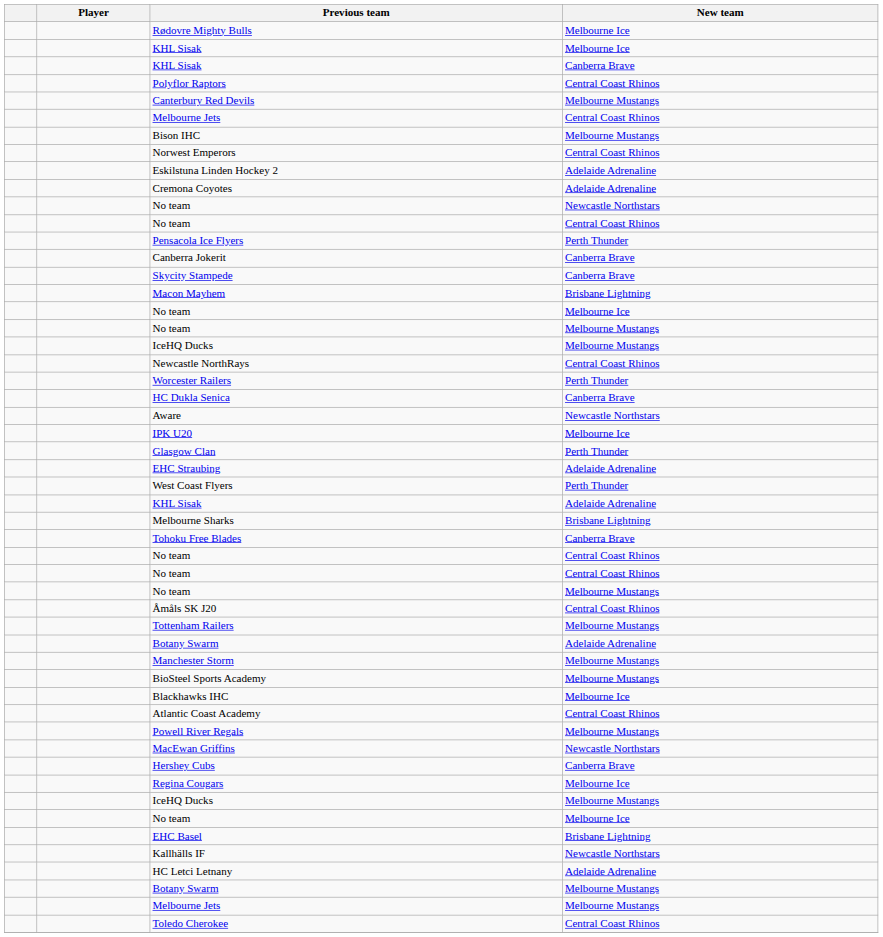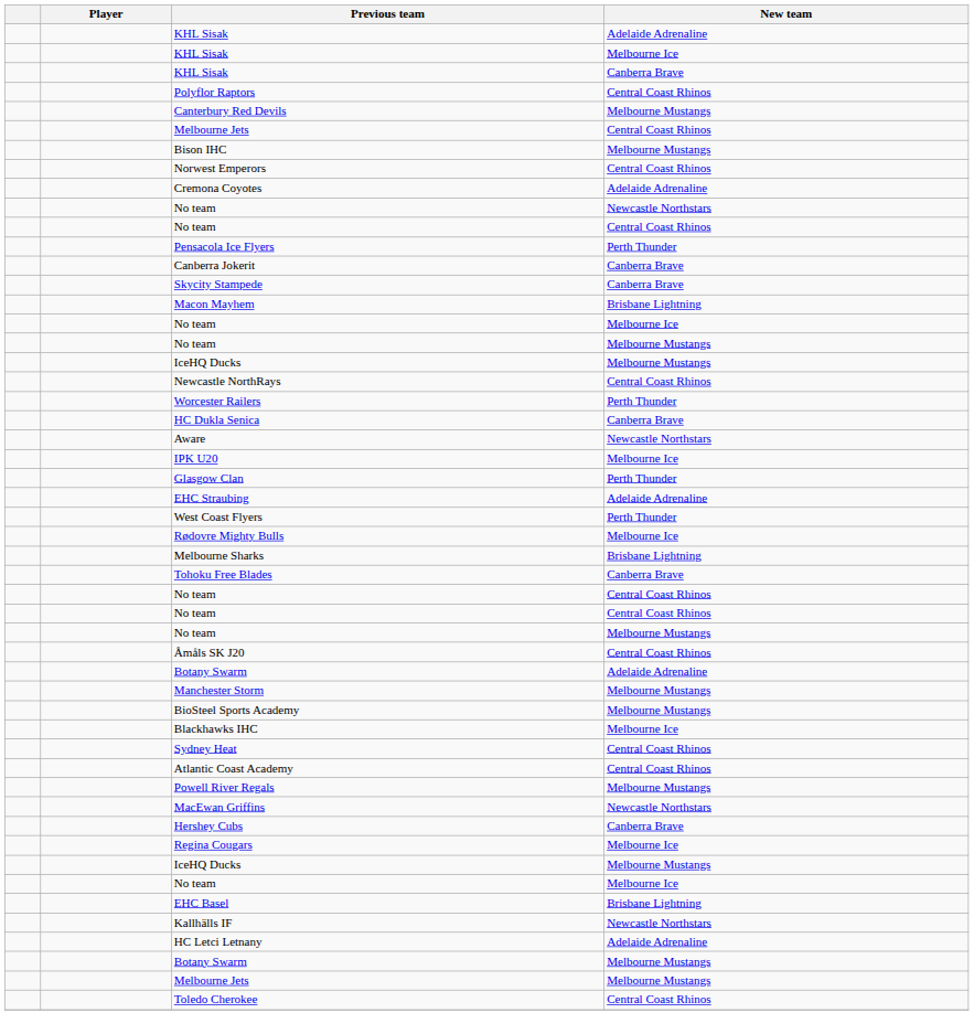 <table class="sortable wikitable" width=80% font-size=90%>
 <tr>
 <th width=40></th>
 <th>Player</th>
 <th>Previous team</th>
 <th>New team</th>
 </tr>
 <tr>
 <td align="center"></td>
 <td></td>
-<td><a href='#'>Rødovre Mighty Bulls</a></td>
-<td><a href='#'>Melbourne Ice</a></td>
+<td><a href='#'>KHL Sisak</a></td>
+<td><a href='#'>Adelaide Adrenaline</a></td>
 </tr>
 <tr>
 <td align="center"></td>
 <td></td>
 <td><a href='#'>KHL Sisak</a></td>
 <td><a href='#'>Melbourne Ice</a></td>
 </tr>
 <tr>
 <td align="center"></td>
 <td></td>
 <td><a href='#'>KHL Sisak</a></td>
 <td><a href='#'>Canberra Brave</a></td>
 </tr>
 <tr>
 <td align="center"></td>
 <td></td>
 <td><a href='#'>Polyflor Raptors</a></td>
 <td><a href='#'>Central Coast Rhinos</a></td>
 </tr>
 <tr>
 <td align="center"></td>
 <td></td>
 <td><a href='#'>Canterbury Red Devils</a></td>
 <td><a href='#'>Melbourne Mustangs</a></td>
 </tr>
 <tr>
 <td align="center"></td>
 <td></td>
 <td><a href='#'>Melbourne Jets</a></td>
 <td><a href='#'>Central Coast Rhinos</a></td>
 </tr>
 <tr>
 <td align="center"></td>
 <td></td>
 <td>Bison IHC</td>
 <td><a href='#'>Melbourne Mustangs</a></td>
 </tr>
 <tr>
 <td align="center"></td>
 <td></td>
 <td>Norwest Emperors</td>
 <td><a href='#'>Central Coast Rhinos</a></td>
-</tr>
-<tr>
-<td align="center"></td>
-<td></td>
-<td>Eskilstuna Linden Hockey 2</td>
-<td><a href='#'>Adelaide Adrenaline</a></td>
 </tr>
 <tr>
 <td align="center"></td>
 <td></td>
 <td>Cremona Coyotes</td>
 <td><a href='#'>Adelaide Adrenaline</a></td>
 </tr>
 <tr>
 <td align="center"></td>
 <td></td>
 <td>No team</td>
 <td><a href='#'>Newcastle Northstars</a></td>
 </tr>
 <tr>
 <td align="center"></td>
 <td></td>
 <td>No team</td>
 <td><a href='#'>Central Coast Rhinos</a></td>
 </tr>
 <tr>
 <td align="center"></td>
 <td></td>
 <td><a href='#'>Pensacola Ice Flyers</a></td>
 <td><a href='#'>Perth Thunder</a></td>
 </tr>
 <tr>
 <td align="center"></td>
 <td></td>
 <td>Canberra Jokerit</td>
 <td><a href='#'>Canberra Brave</a></td>
 </tr>
 <tr>
 <td align="center"></td>
 <td></td>
 <td><a href='#'>Skycity Stampede</a></td>
 <td><a href='#'>Canberra Brave</a></td>
 </tr>
 <tr>
 <td align="center"></td>
 <td></td>
 <td><a href='#'>Macon Mayhem</a></td>
 <td><a href='#'>Brisbane Lightning</a></td>
 </tr>
 <tr>
 <td align="center"></td>
 <td></td>
 <td>No team</td>
 <td><a href='#'>Melbourne Ice</a></td>
 </tr>
 <tr>
 <td align="center"></td>
 <td></td>
 <td>No team</td>
 <td><a href='#'>Melbourne Mustangs</a></td>
 </tr>
 <tr>
 <td align="center"></td>
 <td></td>
 <td>IceHQ Ducks</td>
 <td><a href='#'>Melbourne Mustangs</a></td>
 </tr>
 <tr>
 <td align="center"></td>
 <td></td>
 <td>Newcastle NorthRays</td>
 <td><a href='#'>Central Coast Rhinos</a></td>
 </tr>
 <tr>
 <td align="center"></td>
 <td></td>
 <td><a href='#'>Worcester Railers</a></td>
 <td><a href='#'>Perth Thunder</a></td>
 </tr>
 <tr>
 <td align="center"></td>
 <td></td>
 <td><a href='#'>HC Dukla Senica</a></td>
 <td><a href='#'>Canberra Brave</a></td>
 </tr>
 <tr>
 <td align="center"></td>
 <td></td>
 <td>Aware</td>
 <td><a href='#'>Newcastle Northstars</a></td>
 </tr>
 <tr>
 <td align="center"></td>
 <td></td>
 <td><a href='#'>IPK U20</a></td>
 <td><a href='#'>Melbourne Ice</a></td>
 </tr>
 <tr>
 <td align="center"></td>
 <td></td>
 <td><a href='#'>Glasgow Clan</a></td>
 <td><a href='#'>Perth Thunder</a></td>
 </tr>
 <tr>
 <td align="center"></td>
 <td></td>
 <td><a href='#'>EHC Straubing</a></td>
 <td><a href='#'>Adelaide Adrenaline</a></td>
 </tr>
 <tr>
 <td align="center"></td>
 <td></td>
 <td>West Coast Flyers</td>
 <td><a href='#'>Perth Thunder</a></td>
 </tr>
 <tr>
 <td align="center"></td>
 <td></td>
-<td><a href='#'>KHL Sisak</a></td>
-<td><a href='#'>Adelaide Adrenaline</a></td>
+<td><a href='#'>Rødovre Mighty Bulls</a></td>
+<td><a href='#'>Melbourne Ice</a></td>
 </tr>
 <tr>
 <td align="center"></td>
 <td></td>
 <td>Melbourne Sharks</td>
 <td><a href='#'>Brisbane Lightning</a></td>
 </tr>
 <tr>
 <td align="center"></td>
 <td></td>
 <td><a href='#'>Tohoku Free Blades</a></td>
 <td><a href='#'>Canberra Brave</a></td>
 </tr>
 <tr>
 <td align="center"></td>
 <td></td>
 <td>No team</td>
 <td><a href='#'>Central Coast Rhinos</a></td>
 </tr>
 <tr>
 <td align="center"></td>
 <td></td>
 <td>No team</td>
 <td><a href='#'>Central Coast Rhinos</a></td>
 </tr>
 <tr>
 <td align="center"></td>
 <td></td>
 <td>No team</td>
 <td><a href='#'>Melbourne Mustangs</a></td>
 </tr>
 <tr>
 <td align="center"></td>
 <td></td>
 <td>Åmåls SK J20</td>
 <td><a href='#'>Central Coast Rhinos</a></td>
 </tr>
 <tr>
 <td align="center"></td>
 <td></td>
-<td><a href='#'>Tottenham Railers</a></td>
-<td><a href='#'>Melbourne Mustangs</a></td>
-</tr>
-<tr>
-<td align="center"></td>
-<td></td>
 <td><a href='#'>Botany Swarm</a></td>
 <td><a href='#'>Adelaide Adrenaline</a></td>
 </tr>
 <tr>
 <td align="center"></td>
 <td></td>
 <td><a href='#'>Manchester Storm</a></td>
 <td><a href='#'>Melbourne Mustangs</a></td>
 </tr>
 <tr>
 <td align="center"></td>
 <td></td>
 <td>BioSteel Sports Academy</td>
 <td><a href='#'>Melbourne Mustangs</a></td>
 </tr>
 <tr>
 <td align="center"></td>
 <td></td>
 <td>Blackhawks IHC</td>
 <td><a href='#'>Melbourne Ice</a></td>
+</tr>
+<tr>
+<td align="center"></td>
+<td></td>
+<td><a href='#'>Sydney Heat</a></td>
+<td><a href='#'>Central Coast Rhinos</a></td>
 </tr>
 <tr>
 <td align="center"></td>
 <td></td>
 <td>Atlantic Coast Academy</td>
 <td><a href='#'>Central Coast Rhinos</a></td>
 </tr>
 <tr>
 <td align="center"></td>
 <td></td>
 <td><a href='#'>Powell River Regals</a></td>
 <td><a href='#'>Melbourne Mustangs</a></td>
 </tr>
 <tr>
 <td align="center"></td>
 <td></td>
 <td><a href='#'>MacEwan Griffins</a></td>
 <td><a href='#'>Newcastle Northstars</a></td>
 </tr>
 <tr>
 <td align="center"></td>
 <td></td>
 <td><a href='#'>Hershey Cubs</a></td>
 <td><a href='#'>Canberra Brave</a></td>
 </tr>
 <tr>
 <td align="center"></td>
 <td></td>
 <td><a href='#'>Regina Cougars</a></td>
 <td><a href='#'>Melbourne Ice</a></td>
 </tr>
 <tr>
 <td align="center"></td>
 <td></td>
 <td>IceHQ Ducks</td>
 <td><a href='#'>Melbourne Mustangs</a></td>
 </tr>
 <tr>
 <td align="center"></td>
 <td></td>
 <td>No team</td>
 <td><a href='#'>Melbourne Ice</a></td>
 </tr>
 <tr>
 <td align="center"></td>
 <td></td>
 <td><a href='#'>EHC Basel</a></td>
 <td><a href='#'>Brisbane Lightning</a></td>
 </tr>
 <tr>
 <td align="center"></td>
 <td></td>
 <td>Kallhälls IF</td>
 <td><a href='#'>Newcastle Northstars</a></td>
 </tr>
 <tr>
 <td align="center"></td>
 <td></td>
 <td>HC Letci Letnany</td>
 <td><a href='#'>Adelaide Adrenaline</a></td>
 </tr>
 <tr>
 <td align="center"></td>
 <td></td>
 <td><a href='#'>Botany Swarm</a></td>
 <td><a href='#'>Melbourne Mustangs</a></td>
 </tr>
 <tr>
 <td align="center"></td>
 <td></td>
 <td><a href='#'>Melbourne Jets</a></td>
 <td><a href='#'>Melbourne Mustangs</a></td>
 </tr>
 <tr>
 <td align="center"></td>
 <td></td>
 <td><a href='#'>Toledo Cherokee</a></td>
 <td><a href='#'>Central Coast Rhinos</a></td>
 </tr>
 <tr>
 </tr>
 </table>
